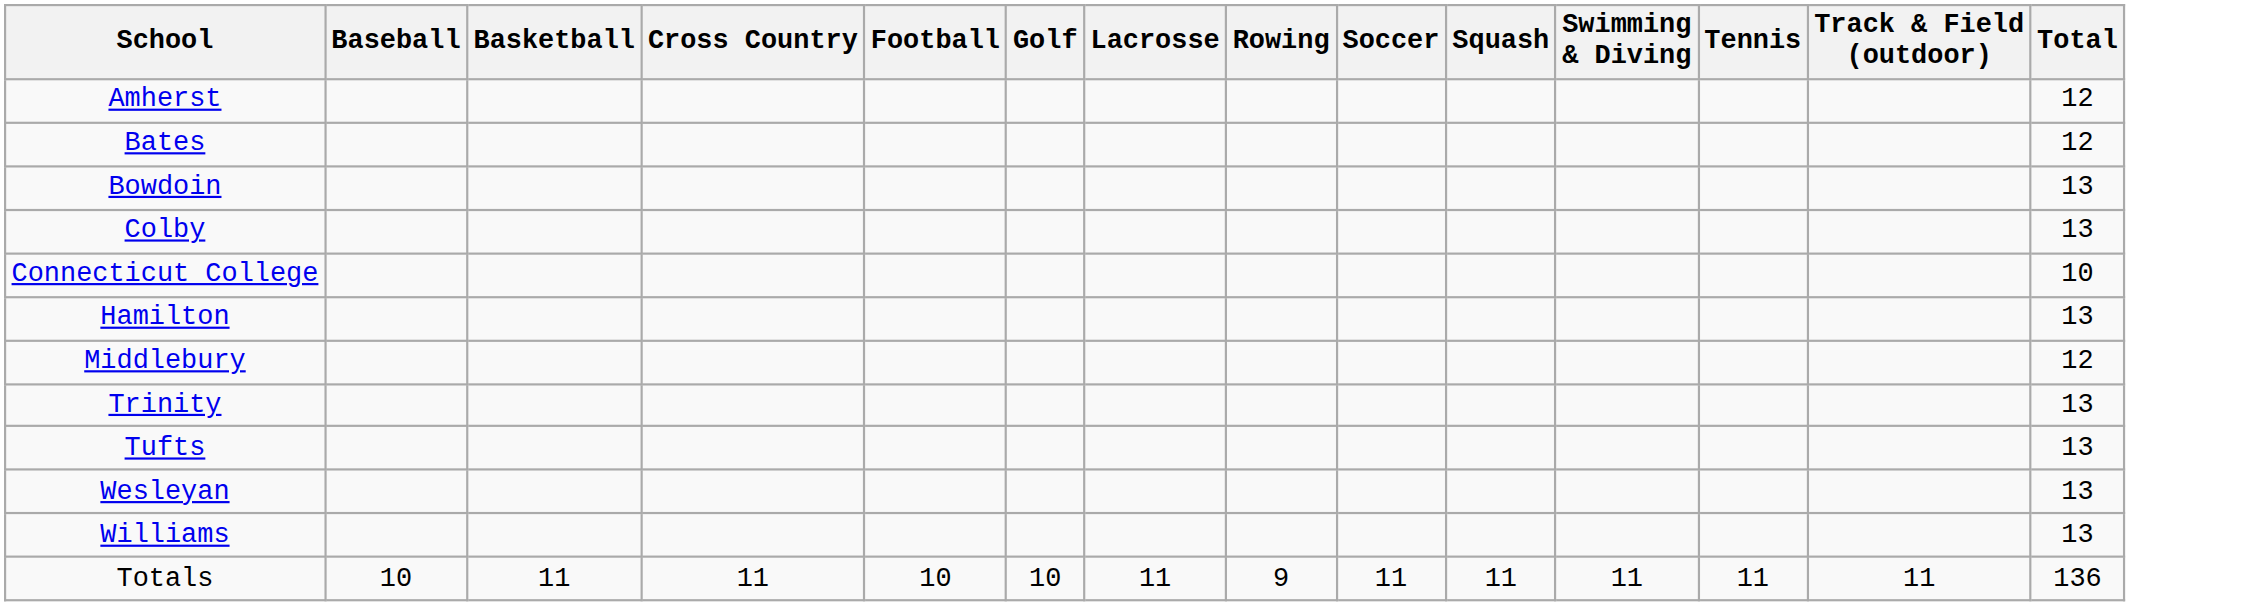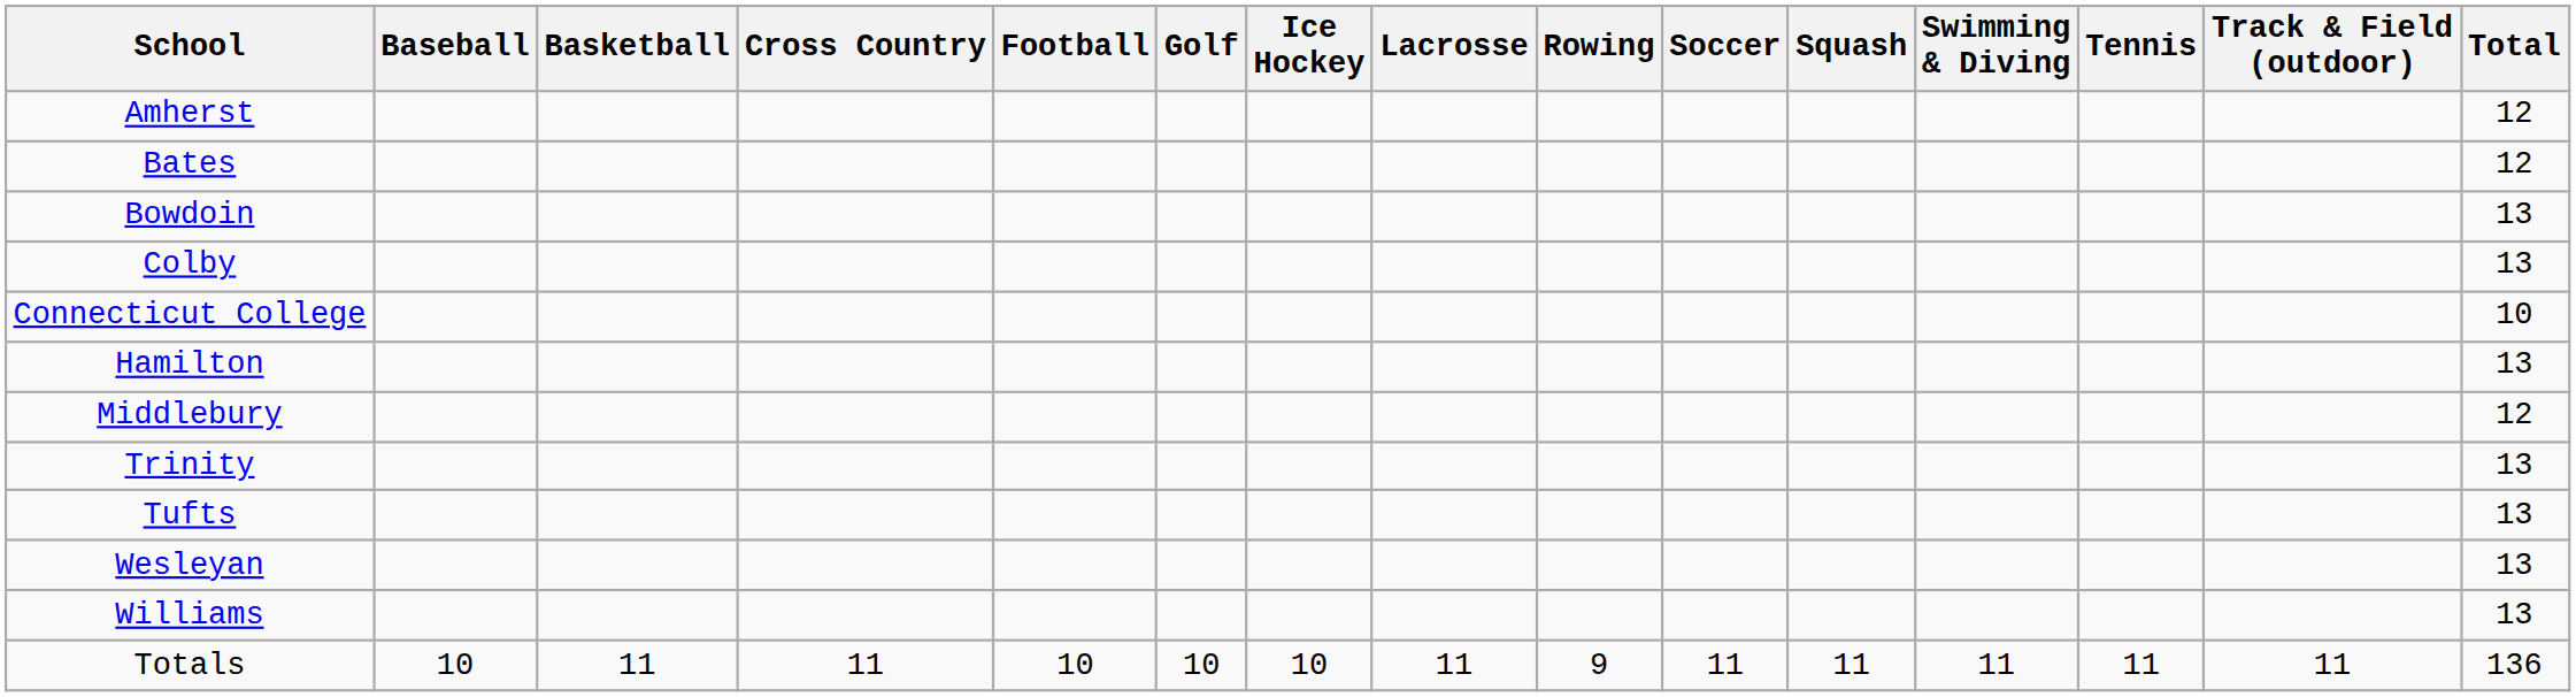 <table class="wikitable" style="text-align: center; font-size: 95%">
 <tr>
 <th scope="col">School</th>
 <th scope="col">Baseball</th>
 <th scope="col">Basketball</th>
 <th scope="col">Cross Country</th>
 <th scope="col">Football</th>
 <th scope="col">Golf</th>
+<th scope="col">Ice<br>Hockey</th>
 <th scope="col">Lacrosse</th>
 <th scope="col">Rowing</th>
 <th scope="col">Soccer</th>
 <th scope="col">Squash</th>
 <th scope="col">Swimming<br>& Diving</th>
 <th scope="col">Tennis</th>
 <th scope="col">Track & Field<br>(outdoor)</th>
 <th scope="col">Total</th>
 </tr>
 <tr>
 <td><a href='#'>Amherst</a></td>
+<td></td>
 <td></td>
 <td></td>
 <td></td>
 <td></td>
 <td></td>
 <td></td>
 <td></td>
 <td></td>
 <td></td>
 <td></td>
 <td></td>
 <td></td>
 <td>12</td>
 </tr>
 <tr>
 <td><a href='#'>Bates</a></td>
 <td></td>
 <td></td>
 <td></td>
 <td></td>
 <td></td>
 <td></td>
 <td></td>
 <td></td>
 <td></td>
 <td></td>
 <td></td>
 <td></td>
+<td></td>
 <td>12</td>
 </tr>
 <tr>
 <td><a href='#'>Bowdoin</a></td>
+<td></td>
 <td></td>
 <td></td>
 <td></td>
 <td></td>
 <td></td>
 <td></td>
 <td></td>
 <td></td>
 <td></td>
 <td></td>
 <td></td>
 <td></td>
 <td>13</td>
 </tr>
 <tr>
 <td><a href='#'>Colby</a></td>
 <td></td>
 <td></td>
 <td></td>
 <td></td>
 <td></td>
 <td></td>
 <td></td>
 <td></td>
 <td></td>
 <td></td>
 <td></td>
 <td></td>
+<td></td>
 <td>13</td>
 </tr>
 <tr>
 <td><a href='#'>Connecticut College</a></td>
+<td></td>
 <td></td>
 <td></td>
 <td></td>
 <td></td>
 <td></td>
 <td></td>
 <td></td>
 <td></td>
 <td></td>
 <td></td>
 <td></td>
 <td></td>
 <td>10</td>
 </tr>
 <tr>
 <td><a href='#'>Hamilton</a></td>
 <td></td>
 <td></td>
 <td></td>
 <td></td>
 <td></td>
 <td></td>
 <td></td>
 <td></td>
 <td></td>
 <td></td>
 <td></td>
 <td></td>
+<td></td>
 <td>13</td>
 </tr>
 <tr>
 <td><a href='#'>Middlebury</a></td>
+<td></td>
 <td></td>
 <td></td>
 <td></td>
 <td></td>
 <td></td>
 <td></td>
 <td></td>
 <td></td>
 <td></td>
 <td></td>
 <td></td>
 <td></td>
 <td>12</td>
 </tr>
 <tr>
 <td><a href='#'>Trinity</a></td>
 <td></td>
 <td></td>
 <td></td>
 <td></td>
 <td></td>
 <td></td>
 <td></td>
 <td></td>
 <td></td>
 <td></td>
 <td></td>
 <td></td>
+<td></td>
 <td>13</td>
 </tr>
 <tr>
 <td><a href='#'>Tufts</a></td>
+<td></td>
 <td></td>
 <td></td>
 <td></td>
 <td></td>
 <td></td>
 <td></td>
 <td></td>
 <td></td>
 <td></td>
 <td></td>
 <td></td>
 <td></td>
 <td>13</td>
 </tr>
 <tr>
 <td><a href='#'>Wesleyan</a></td>
 <td></td>
 <td></td>
 <td></td>
 <td></td>
 <td></td>
 <td></td>
 <td></td>
 <td></td>
 <td></td>
 <td></td>
 <td></td>
 <td></td>
+<td></td>
 <td>13</td>
 </tr>
 <tr>
 <td><a href='#'>Williams</a></td>
+<td></td>
 <td></td>
 <td></td>
 <td></td>
 <td></td>
 <td></td>
 <td></td>
 <td></td>
 <td></td>
 <td></td>
 <td></td>
 <td></td>
 <td></td>
 <td>13</td>
 </tr>
 <tr>
 <td>Totals</td>
 <td>10</td>
 <td>11</td>
 <td>11</td>
 <td>10</td>
 <td>10</td>
+<td>10</td>
 <td>11</td>
 <td>9</td>
 <td>11</td>
 <td>11</td>
 <td>11</td>
 <td>11</td>
 <td>11</td>
 <td>136</td>
 </tr>
 </table>
